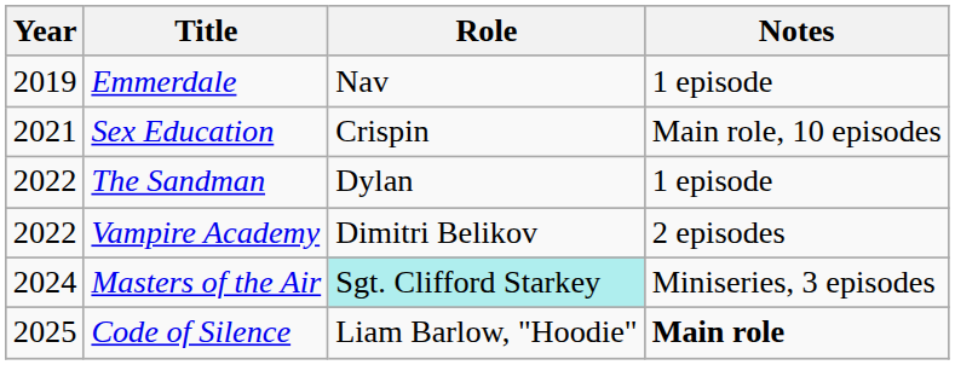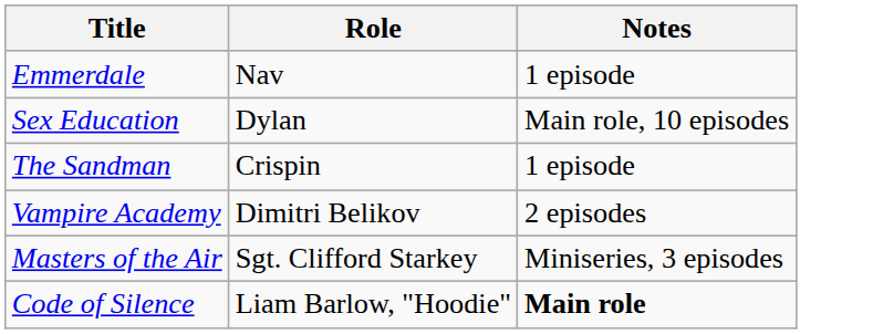 <table class="wikitable sortable">
 <tr>
-<th>Year</th>
 <th>Title</th>
 <th>Role</th>
 <th class="unsortable">Notes</th>
 </tr>
 <tr>
-<td>2019</td>
 <td><em><a href='#'>Emmerdale</a></em></td>
 <td>Nav</td>
 <td>1 episode</td>
 </tr>
 <tr>
-<td>2021</td>
 <td><em><a href='#'>Sex Education</a></em></td>
-<td>Crispin</td>
+<td>Dylan</td>
 <td>Main role, 10 episodes</td>
 </tr>
 <tr>
-<td>2022</td>
 <td><em><a href='#'>The Sandman</a></em></td>
-<td>Dylan</td>
+<td>Crispin</td>
 <td>1 episode</td>
 </tr>
 <tr>
-<td>2022</td>
 <td><em><a href='#'>Vampire Academy</a></em></td>
 <td>Dimitri Belikov</td>
 <td>2 episodes</td>
 </tr>
 <tr>
-<td>2024</td>
 <td><em><a href='#'>Masters of the Air</a></em></td>
-<td style="background: paleturquoise;">Sgt. Clifford Starkey</td>
+<td>Sgt. Clifford Starkey</td>
 <td>Miniseries, 3 episodes</td>
 </tr>
 <tr>
-<td>2025</td>
 <td><em><a href='#'>Code of Silence</a></em></td>
 <td>Liam Barlow, "Hoodie"</td>
 <td><strong>Main role</strong></td>
 </tr>
 </table>
